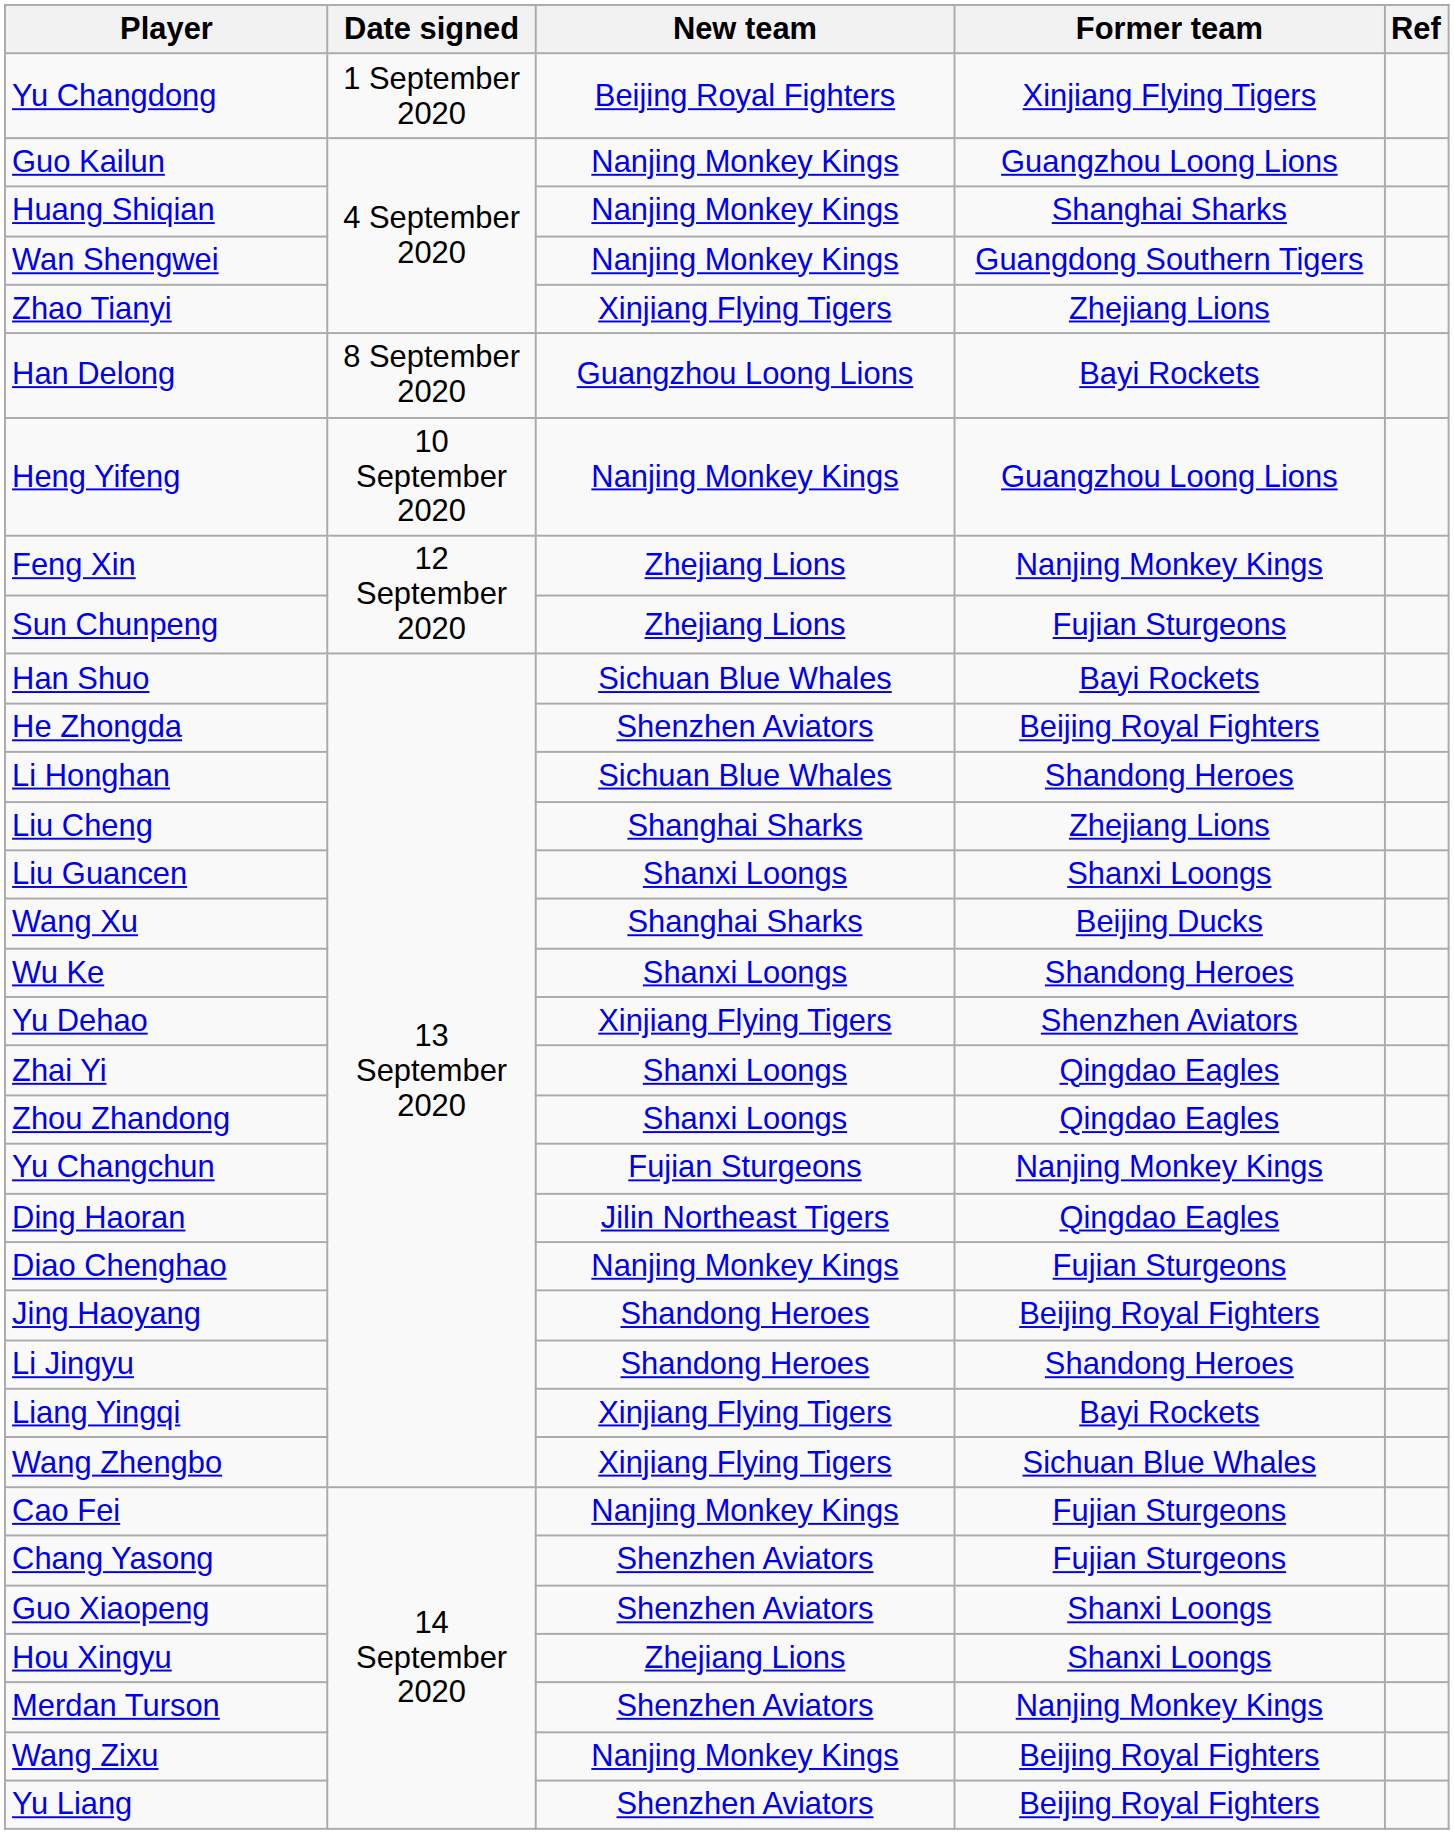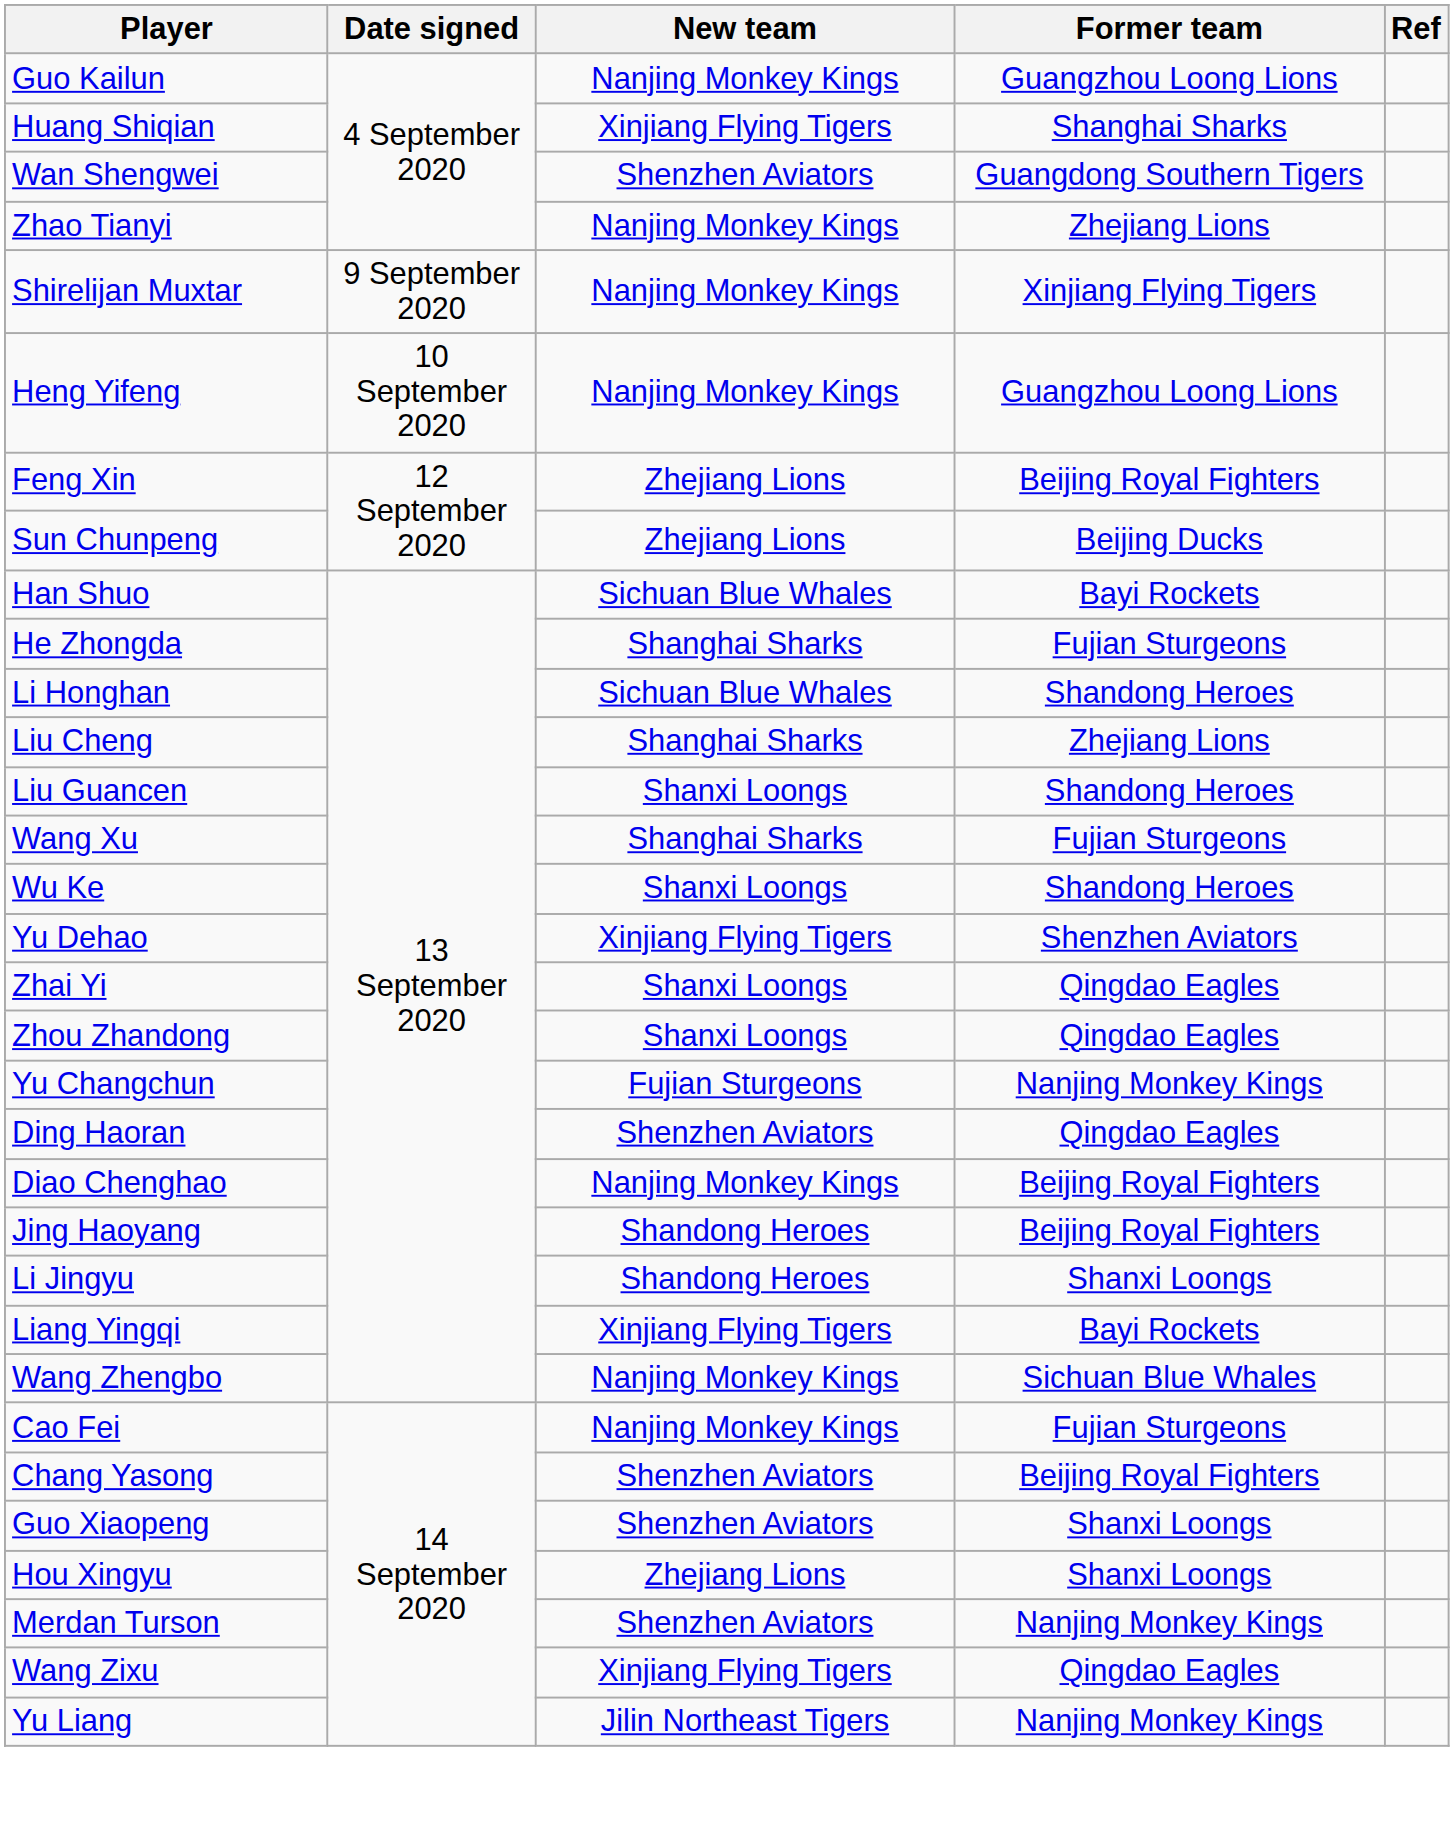 <table class="wikitable sortable" style="text-align:center">
 <tr>
 <th style="width:160px">Player</th>
 <th style="width:100px">Date signed</th>
 <th style="width:210px">New team</th>
 <th style="width:215px">Former team</th>
 <th class="unsortable">Ref</th>
-</tr>
-<tr>
-<td align="left"><a href='#'>Yu Changdong</a></td>
-<td align="center">1 September 2020</td>
-<td align="center"><a href='#'>Beijing Royal Fighters</a></td>
-<td align="center"><a href='#'>Xinjiang Flying Tigers</a></td>
-<td></td>
 </tr>
 <tr>
 <td align="left"><a href='#'>Guo Kailun</a></td>
 <td rowspan=4>4 September 2020</td>
 <td align="center"><a href='#'>Nanjing Monkey Kings</a></td>
 <td align="center"><a href='#'>Guangzhou Loong Lions</a></td>
 <td></td>
 </tr>
 <tr>
 <td align="left"><a href='#'>Huang Shiqian</a></td>
-<td align="center"><a href='#'>Nanjing Monkey Kings</a></td>
+<td align="center"><a href='#'>Xinjiang Flying Tigers</a></td>
 <td align="center"><a href='#'>Shanghai Sharks</a></td>
 <td></td>
 </tr>
 <tr>
 <td align="left"><a href='#'>Wan Shengwei</a></td>
-<td align="center"><a href='#'>Nanjing Monkey Kings</a></td>
+<td align="center"><a href='#'>Shenzhen Aviators</a></td>
 <td align="center"><a href='#'>Guangdong Southern Tigers</a></td>
 <td></td>
 </tr>
 <tr>
 <td align="left"><a href='#'>Zhao Tianyi</a></td>
-<td align="center"><a href='#'>Xinjiang Flying Tigers</a></td>
+<td align="center"><a href='#'>Nanjing Monkey Kings</a></td>
 <td align="center"><a href='#'>Zhejiang Lions</a></td>
 <td></td>
 </tr>
 <tr>
-<td align="left"><a href='#'>Han Delong</a></td>
-<td align="center">8 September 2020</td>
-<td align="center"><a href='#'>Guangzhou Loong Lions</a></td>
-<td align="center"><a href='#'>Bayi Rockets</a></td>
+<td align="left"><a href='#'>Shirelijan Muxtar</a></td>
+<td align="center">9 September 2020</td>
+<td align="center"><a href='#'>Nanjing Monkey Kings</a></td>
+<td align="center"><a href='#'>Xinjiang Flying Tigers</a></td>
 <td></td>
 </tr>
 <tr>
 <td align="left"><a href='#'>Heng Yifeng</a></td>
 <td align="center">10 September 2020</td>
 <td align="center"><a href='#'>Nanjing Monkey Kings</a></td>
 <td align="center"><a href='#'>Guangzhou Loong Lions</a></td>
 <td></td>
 </tr>
 <tr>
 <td align="left"><a href='#'>Feng Xin</a></td>
 <td rowspan=2>12 September 2020</td>
 <td align="center"><a href='#'>Zhejiang Lions</a></td>
-<td align="center"><a href='#'>Nanjing Monkey Kings</a></td>
+<td align="center"><a href='#'>Beijing Royal Fighters</a></td>
 <td></td>
 </tr>
 <tr>
 <td align="left"><a href='#'>Sun Chunpeng</a></td>
 <td align="center"><a href='#'>Zhejiang Lions</a></td>
-<td align="center"><a href='#'>Fujian Sturgeons</a></td>
+<td align="center"><a href='#'>Beijing Ducks</a></td>
 <td></td>
 </tr>
 <tr>
 <td align="left"><a href='#'>Han Shuo</a></td>
 <td rowspan=17>13 September 2020</td>
 <td align="center"><a href='#'>Sichuan Blue Whales</a></td>
 <td align="center"><a href='#'>Bayi Rockets</a></td>
 <td></td>
 </tr>
 <tr>
 <td align="left"><a href='#'>He Zhongda</a></td>
-<td align="center"><a href='#'>Shenzhen Aviators</a></td>
-<td align="center"><a href='#'>Beijing Royal Fighters</a></td>
+<td align="center"><a href='#'>Shanghai Sharks</a></td>
+<td align="center"><a href='#'>Fujian Sturgeons</a></td>
 <td></td>
 </tr>
 <tr>
 <td align="left"><a href='#'>Li Honghan</a></td>
 <td align="center"><a href='#'>Sichuan Blue Whales</a></td>
 <td align="center"><a href='#'>Shandong Heroes</a></td>
 <td></td>
 </tr>
 <tr>
 <td align="left"><a href='#'>Liu Cheng</a></td>
 <td align="center"><a href='#'>Shanghai Sharks</a></td>
 <td align="center"><a href='#'>Zhejiang Lions</a></td>
 <td></td>
 </tr>
 <tr>
 <td align="left"><a href='#'>Liu Guancen</a></td>
 <td align="center"><a href='#'>Shanxi Loongs</a></td>
-<td align="center"><a href='#'>Shanxi Loongs</a></td>
+<td align="center"><a href='#'>Shandong Heroes</a></td>
 <td></td>
 </tr>
 <tr>
 <td align="left"><a href='#'>Wang Xu</a></td>
 <td align="center"><a href='#'>Shanghai Sharks</a></td>
-<td align="center"><a href='#'>Beijing Ducks</a></td>
+<td align="center"><a href='#'>Fujian Sturgeons</a></td>
 <td></td>
 </tr>
 <tr>
 <td align="left"><a href='#'>Wu Ke</a></td>
 <td align="center"><a href='#'>Shanxi Loongs</a></td>
 <td align="center"><a href='#'>Shandong Heroes</a></td>
 <td></td>
 </tr>
 <tr>
 <td align="left"><a href='#'>Yu Dehao</a></td>
 <td align="center"><a href='#'>Xinjiang Flying Tigers</a></td>
 <td align="center"><a href='#'>Shenzhen Aviators</a></td>
 <td></td>
 </tr>
 <tr>
 <td align="left"><a href='#'>Zhai Yi</a></td>
 <td align="center"><a href='#'>Shanxi Loongs</a></td>
 <td align="center"><a href='#'>Qingdao Eagles</a></td>
 <td></td>
 </tr>
 <tr>
 <td align="left"><a href='#'>Zhou Zhandong</a></td>
 <td align="center"><a href='#'>Shanxi Loongs</a></td>
 <td align="center"><a href='#'>Qingdao Eagles</a></td>
 <td></td>
 </tr>
 <tr>
 <td align="left"><a href='#'>Yu Changchun</a></td>
 <td align="center"><a href='#'>Fujian Sturgeons</a></td>
 <td align="center"><a href='#'>Nanjing Monkey Kings</a></td>
 <td></td>
 </tr>
 <tr>
 <td align="left"><a href='#'>Ding Haoran</a></td>
-<td align="center"><a href='#'>Jilin Northeast Tigers</a></td>
+<td align="center"><a href='#'>Shenzhen Aviators</a></td>
 <td align="center"><a href='#'>Qingdao Eagles</a></td>
 <td></td>
 </tr>
 <tr>
 <td align="left"><a href='#'>Diao Chenghao</a></td>
 <td align="center"><a href='#'>Nanjing Monkey Kings</a></td>
-<td align="center"><a href='#'>Fujian Sturgeons</a></td>
+<td align="center"><a href='#'>Beijing Royal Fighters</a></td>
 <td></td>
 </tr>
 <tr>
 <td align="left"><a href='#'>Jing Haoyang</a></td>
 <td align="center"><a href='#'>Shandong Heroes</a></td>
 <td align="center"><a href='#'>Beijing Royal Fighters</a></td>
 <td></td>
 </tr>
 <tr>
 <td align="left"><a href='#'>Li Jingyu</a></td>
 <td align="center"><a href='#'>Shandong Heroes</a></td>
-<td align="center"><a href='#'>Shandong Heroes</a></td>
+<td align="center"><a href='#'>Shanxi Loongs</a></td>
 <td></td>
 </tr>
 <tr>
 <td align="left"><a href='#'>Liang Yingqi</a></td>
 <td align="center"><a href='#'>Xinjiang Flying Tigers</a></td>
 <td align="center"><a href='#'>Bayi Rockets</a></td>
 <td></td>
 </tr>
 <tr>
 <td align="left"><a href='#'>Wang Zhengbo</a></td>
-<td align="center"><a href='#'>Xinjiang Flying Tigers</a></td>
+<td align="center"><a href='#'>Nanjing Monkey Kings</a></td>
 <td align="center"><a href='#'>Sichuan Blue Whales</a></td>
 <td></td>
 </tr>
 <tr>
 <td align="left"><a href='#'>Cao Fei</a></td>
 <td rowspan=7>14 September 2020</td>
 <td align="center"><a href='#'>Nanjing Monkey Kings</a></td>
 <td align="center"><a href='#'>Fujian Sturgeons</a></td>
 <td></td>
 </tr>
 <tr>
 <td align="left"><a href='#'>Chang Yasong</a></td>
 <td align="center"><a href='#'>Shenzhen Aviators</a></td>
-<td align="center"><a href='#'>Fujian Sturgeons</a></td>
+<td align="center"><a href='#'>Beijing Royal Fighters</a></td>
 <td></td>
 </tr>
 <tr>
 <td align="left"><a href='#'>Guo Xiaopeng</a></td>
 <td align="center"><a href='#'>Shenzhen Aviators</a></td>
 <td align="center"><a href='#'>Shanxi Loongs</a></td>
 <td></td>
 </tr>
 <tr>
 <td align="left"><a href='#'>Hou Xingyu</a></td>
 <td align="center"><a href='#'>Zhejiang Lions</a></td>
 <td align="center"><a href='#'>Shanxi Loongs</a></td>
 <td></td>
 </tr>
 <tr>
 <td align="left"><a href='#'>Merdan Turson</a></td>
 <td align="center"><a href='#'>Shenzhen Aviators</a></td>
 <td align="center"><a href='#'>Nanjing Monkey Kings</a></td>
 <td></td>
 </tr>
 <tr>
 <td align="left"><a href='#'>Wang Zixu</a></td>
-<td align="center"><a href='#'>Nanjing Monkey Kings</a></td>
-<td align="center"><a href='#'>Beijing Royal Fighters</a></td>
+<td align="center"><a href='#'>Xinjiang Flying Tigers</a></td>
+<td align="center"><a href='#'>Qingdao Eagles</a></td>
 <td></td>
 </tr>
 <tr>
 <td align="left"><a href='#'>Yu Liang</a></td>
-<td align="center"><a href='#'>Shenzhen Aviators</a></td>
-<td align="center"><a href='#'>Beijing Royal Fighters</a></td>
+<td align="center"><a href='#'>Jilin Northeast Tigers</a></td>
+<td align="center"><a href='#'>Nanjing Monkey Kings</a></td>
 <td></td>
 </tr>
 </table>
